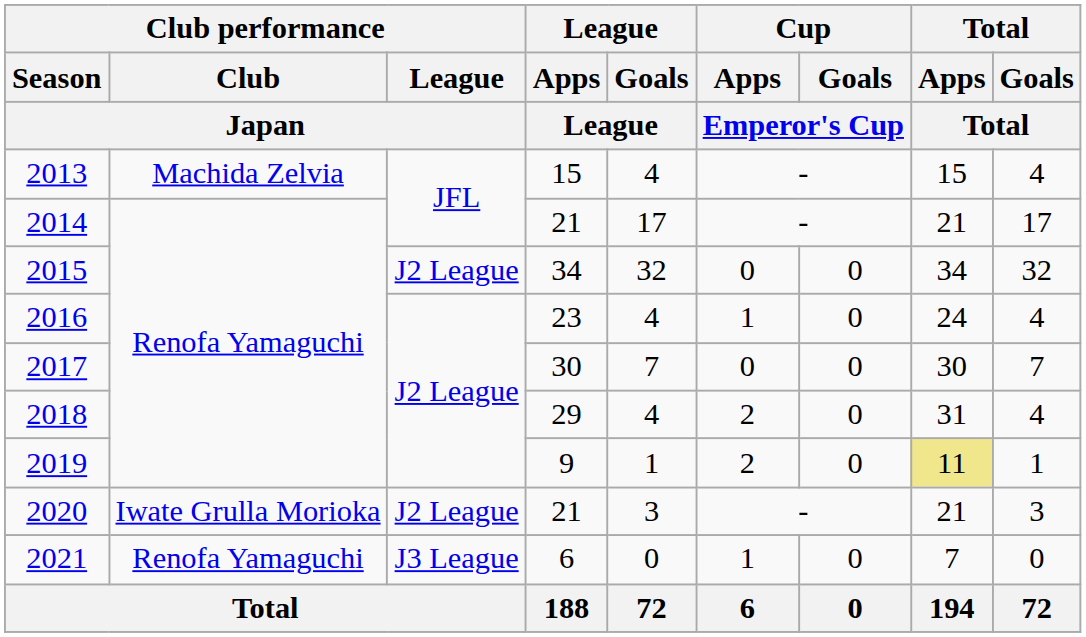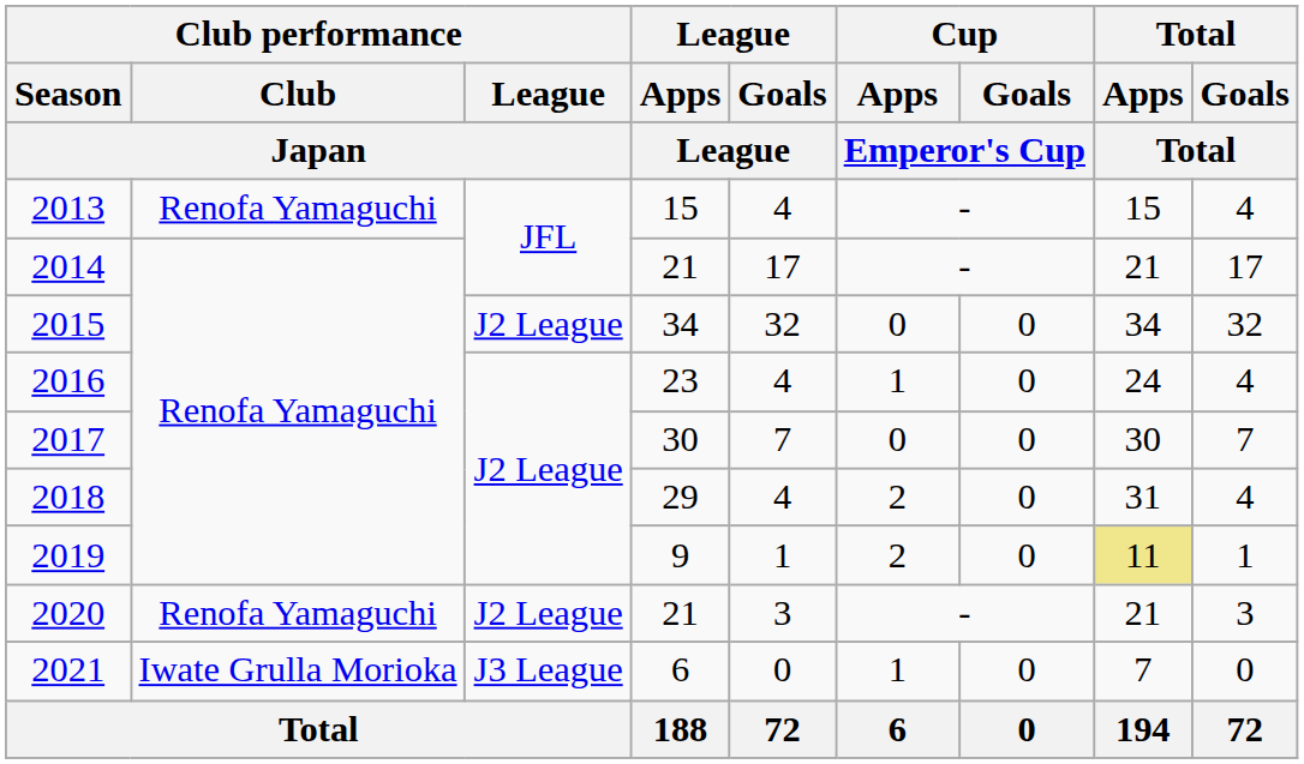 <table class="wikitable" style="text-align:center;">
 <tr>
 <th colspan=3>Club performance</th>
 <th colspan=2>League</th>
 <th colspan=2>Cup</th>
 <th colspan=2>Total</th>
 </tr>
 <tr>
 <th>Season</th>
 <th>Club</th>
 <th>League</th>
 <th>Apps</th>
 <th>Goals</th>
 <th>Apps</th>
 <th>Goals</th>
 <th>Apps</th>
 <th>Goals</th>
 </tr>
 <tr>
 <th colspan=3>Japan</th>
 <th colspan=2>League</th>
 <th colspan=2><a href='#'>Emperor's Cup</a></th>
 <th colspan=2>Total</th>
 </tr>
 <tr>
 <td><a href='#'>2013</a></td>
-<td><a href='#'>Machida Zelvia</a></td>
+<td rowspan="1"><a href='#'>Renofa Yamaguchi</a></td>
 <td rowspan="2"><a href='#'>JFL</a></td>
 <td>15</td>
 <td>4</td>
 <td colspan="2">-</td>
 <td>15</td>
 <td>4</td>
 </tr>
 <tr>
 <td><a href='#'>2014</a></td>
 <td rowspan="6"><a href='#'>Renofa Yamaguchi</a></td>
 <td>21</td>
 <td>17</td>
 <td colspan="2">-</td>
 <td>21</td>
 <td>17</td>
 </tr>
 <tr>
 <td><a href='#'>2015</a></td>
 <td rowspan="1"><a href='#'>J2 League</a></td>
 <td>34</td>
 <td>32</td>
 <td>0</td>
 <td>0</td>
 <td>34</td>
 <td>32</td>
 </tr>
 <tr>
 <td><a href='#'>2016</a></td>
 <td rowspan="4"><a href='#'>J2 League</a></td>
 <td>23</td>
 <td>4</td>
 <td>1</td>
 <td>0</td>
 <td>24</td>
 <td>4</td>
 </tr>
 <tr>
 <td><a href='#'>2017</a></td>
 <td>30</td>
 <td>7</td>
 <td>0</td>
 <td>0</td>
 <td>30</td>
 <td>7</td>
 </tr>
 <tr>
 <td><a href='#'>2018</a></td>
 <td>29</td>
 <td>4</td>
 <td>2</td>
 <td>0</td>
 <td>31</td>
 <td>4</td>
 </tr>
 <tr>
 <td><a href='#'>2019</a></td>
 <td>9</td>
 <td>1</td>
 <td>2</td>
 <td>0</td>
 <td style="background: khaki;">11</td>
 <td>1</td>
 </tr>
 <tr>
 <td><a href='#'>2020</a></td>
-<td><a href='#'>Iwate Grulla Morioka</a></td>
+<td rowspan="1"><a href='#'>Renofa Yamaguchi</a></td>
 <td rowspan="1"><a href='#'>J2 League</a></td>
 <td>21</td>
 <td>3</td>
 <td colspan="2">-</td>
 <td>21</td>
 <td>3</td>
 </tr>
 <tr>
 <td><a href='#'>2021</a></td>
-<td rowspan="1"><a href='#'>Renofa Yamaguchi</a></td>
+<td><a href='#'>Iwate Grulla Morioka</a></td>
 <td><a href='#'>J3 League</a></td>
 <td>6</td>
 <td>0</td>
 <td>1</td>
 <td>0</td>
 <td>7</td>
 <td>0</td>
 </tr>
 <tr>
 <th colspan="3">Total</th>
 <th>188</th>
 <th>72</th>
 <th>6</th>
 <th>0</th>
 <th>194</th>
 <th>72</th>
 </tr>
 </table>
